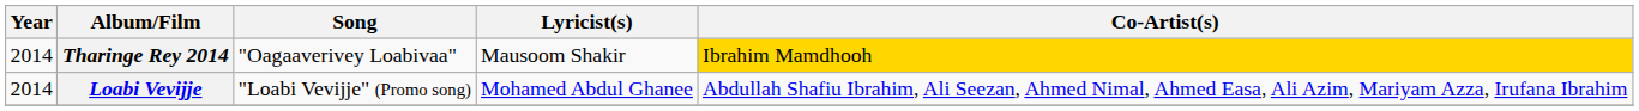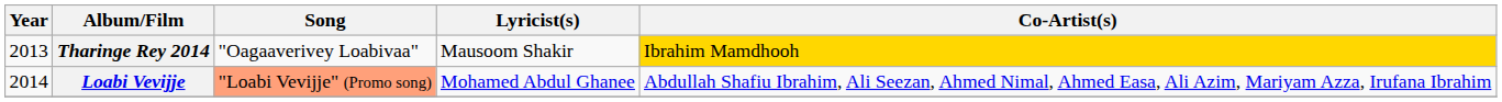 <table class="wikitable plainrowheaders">
 <tr>
 <th scope="col">Year</th>
 <th scope="col">Album/Film</th>
 <th scope="col">Song</th>
 <th scope="col">Lyricist(s)</th>
 <th scope="col">Co-Artist(s)</th>
 </tr>
 <tr>
-<td>2014</td>
+<td>2013</td>
 <th scope="row"><em>Tharinge Rey 2014</em></th>
 <td>"Oagaaverivey Loabivaa"</td>
 <td>Mausoom Shakir</td>
 <td style="background: gold;">Ibrahim Mamdhooh</td>
 </tr>
 <tr>
 <td>2014</td>
 <th scope="row"><em><a href='#'>Loabi Vevijje</a></em></th>
-<td>"Loabi Vevijje" <small>(Promo song)</small></td>
+<td style="background: lightsalmon;">"Loabi Vevijje" <small>(Promo song)</small></td>
 <td><a href='#'>Mohamed Abdul Ghanee</a></td>
 <td><a href='#'>Abdullah Shafiu Ibrahim</a>, <a href='#'>Ali Seezan</a>, <a href='#'>Ahmed Nimal</a>, <a href='#'>Ahmed Easa</a>, <a href='#'>Ali Azim</a>, <a href='#'>Mariyam Azza</a>, <a href='#'>Irufana Ibrahim</a></td>
 </tr>
 <tr>
 </tr>
 </table>
